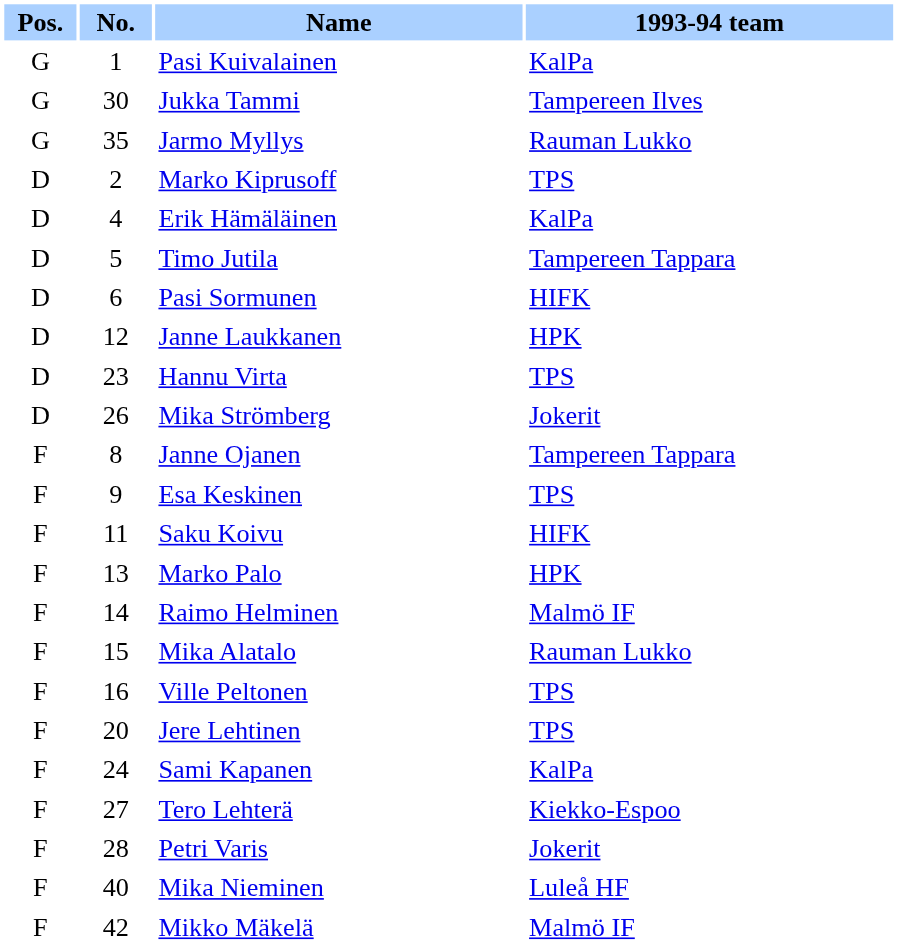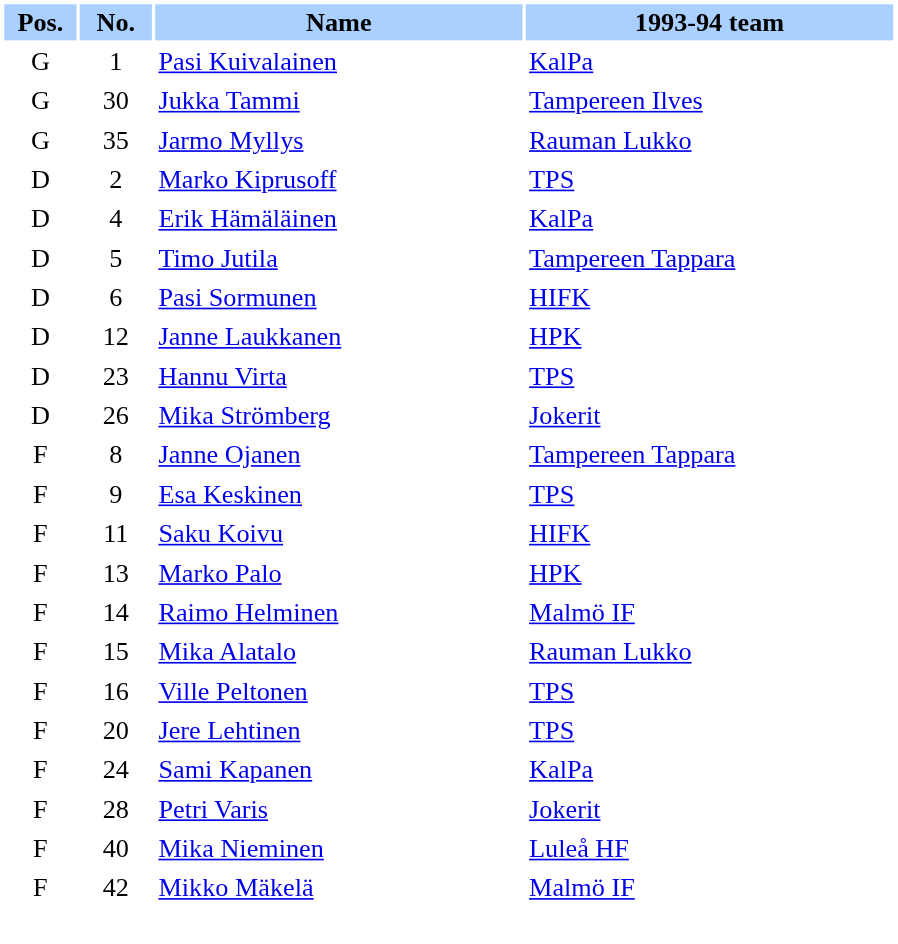 <table border="0" cellspacing="2" cellpadding="2">
 <tr style="background-color:#AAD0FF">
 <th width=40>Pos.</th>
 <th width=40>No.</th>
 <th width=220>Name</th>
 <th width=220>1993-94 team</th>
 </tr>
 <tr>
 <td style="text-align:center;">G</td>
 <td style="text-align:center;">1</td>
 <td><a href='#'>Pasi Kuivalainen</a></td>
 <td> <a href='#'>KalPa</a></td>
 </tr>
 <tr>
 <td style="text-align:center;">G</td>
 <td style="text-align:center;">30</td>
 <td><a href='#'>Jukka Tammi</a></td>
 <td> <a href='#'>Tampereen Ilves</a></td>
 </tr>
 <tr>
 <td style="text-align:center;">G</td>
 <td style="text-align:center;">35</td>
 <td><a href='#'>Jarmo Myllys</a></td>
 <td> <a href='#'>Rauman Lukko</a></td>
 </tr>
 <tr>
 <td style="text-align:center;">D</td>
 <td style="text-align:center;">2</td>
 <td><a href='#'>Marko Kiprusoff</a></td>
 <td> <a href='#'>TPS</a></td>
 </tr>
 <tr>
 <td style="text-align:center;">D</td>
 <td style="text-align:center;">4</td>
 <td><a href='#'>Erik Hämäläinen</a></td>
 <td> <a href='#'>KalPa</a></td>
 </tr>
 <tr>
 <td style="text-align:center;">D</td>
 <td style="text-align:center;">5</td>
 <td><a href='#'>Timo Jutila</a></td>
 <td> <a href='#'>Tampereen Tappara</a></td>
 </tr>
 <tr>
 <td style="text-align:center;">D</td>
 <td style="text-align:center;">6</td>
 <td><a href='#'>Pasi Sormunen</a></td>
 <td> <a href='#'>HIFK</a></td>
 </tr>
 <tr>
 <td style="text-align:center;">D</td>
 <td style="text-align:center;">12</td>
 <td><a href='#'>Janne Laukkanen</a></td>
 <td> <a href='#'>HPK</a></td>
 </tr>
 <tr>
 <td style="text-align:center;">D</td>
 <td style="text-align:center;">23</td>
 <td><a href='#'>Hannu Virta</a></td>
 <td> <a href='#'>TPS</a></td>
 </tr>
 <tr>
 <td style="text-align:center;">D</td>
 <td style="text-align:center;">26</td>
 <td><a href='#'>Mika Strömberg</a></td>
 <td> <a href='#'>Jokerit</a></td>
 </tr>
 <tr>
 <td style="text-align:center;">F</td>
 <td style="text-align:center;">8</td>
 <td><a href='#'>Janne Ojanen</a></td>
 <td> <a href='#'>Tampereen Tappara</a></td>
 </tr>
 <tr>
 <td style="text-align:center;">F</td>
 <td style="text-align:center;">9</td>
 <td><a href='#'>Esa Keskinen</a></td>
 <td> <a href='#'>TPS</a></td>
 </tr>
 <tr>
 <td style="text-align:center;">F</td>
 <td style="text-align:center;">11</td>
 <td><a href='#'>Saku Koivu</a></td>
 <td> <a href='#'>HIFK</a></td>
 </tr>
 <tr>
 <td style="text-align:center;">F</td>
 <td style="text-align:center;">13</td>
 <td><a href='#'>Marko Palo</a></td>
 <td> <a href='#'>HPK</a></td>
 </tr>
 <tr>
 <td style="text-align:center;">F</td>
 <td style="text-align:center;">14</td>
 <td><a href='#'>Raimo Helminen</a></td>
 <td> <a href='#'>Malmö IF</a></td>
 </tr>
 <tr>
 <td style="text-align:center;">F</td>
 <td style="text-align:center;">15</td>
 <td><a href='#'>Mika Alatalo</a></td>
 <td> <a href='#'>Rauman Lukko</a></td>
 </tr>
 <tr>
 <td style="text-align:center;">F</td>
 <td style="text-align:center;">16</td>
 <td><a href='#'>Ville Peltonen</a></td>
 <td> <a href='#'>TPS</a></td>
 </tr>
 <tr>
 <td style="text-align:center;">F</td>
 <td style="text-align:center;">20</td>
 <td><a href='#'>Jere Lehtinen</a></td>
 <td> <a href='#'>TPS</a></td>
 </tr>
 <tr>
 <td style="text-align:center;">F</td>
 <td style="text-align:center;">24</td>
 <td><a href='#'>Sami Kapanen</a></td>
 <td> <a href='#'>KalPa</a></td>
 </tr>
 <tr>
 <td style="text-align:center;">F</td>
-<td style="text-align:center;">27</td>
-<td><a href='#'>Tero Lehterä</a></td>
-<td> <a href='#'>Kiekko-Espoo</a></td>
-</tr>
-<tr>
-<td style="text-align:center;">F</td>
 <td style="text-align:center;">28</td>
 <td><a href='#'>Petri Varis</a></td>
 <td> <a href='#'>Jokerit</a></td>
 </tr>
 <tr>
 <td style="text-align:center;">F</td>
 <td style="text-align:center;">40</td>
 <td><a href='#'>Mika Nieminen</a></td>
 <td> <a href='#'>Luleå HF</a></td>
 </tr>
 <tr>
 <td style="text-align:center;">F</td>
 <td style="text-align:center;">42</td>
 <td><a href='#'>Mikko Mäkelä</a></td>
 <td> <a href='#'>Malmö IF</a></td>
 </tr>
 <tr>
 </tr>
 </table>
